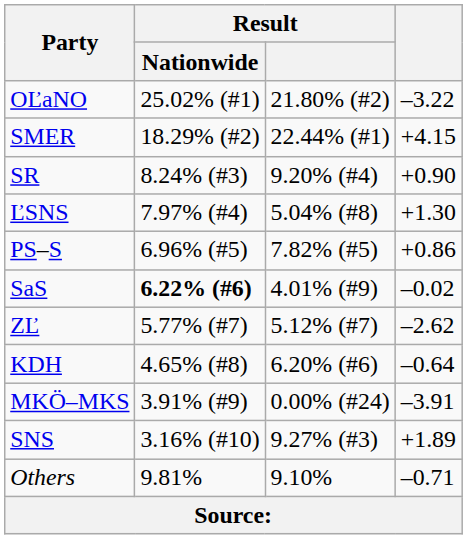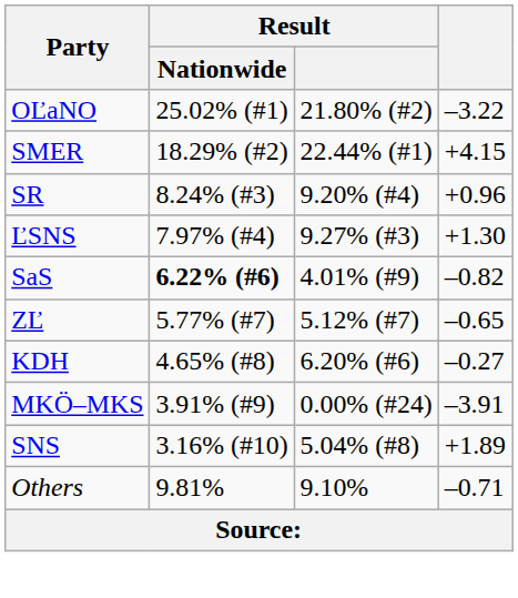 <table class="wikitable">
 <tr>
 <th rowspan="2">Party</th>
 <th colspan="2">Result</th>
 <th rowspan="2"></th>
 </tr>
 <tr>
 <th>Nationwide</th>
 <th></th>
 </tr>
 <tr>
 <td><a href='#'>OĽaNO</a></td>
 <td>25.02% (#1)</td>
 <td>21.80% (#2)</td>
 <td>–3.22</td>
 </tr>
 <tr>
 <td><a href='#'>SMER</a></td>
 <td>18.29% (#2)</td>
 <td>22.44% (#1)</td>
 <td>+4.15</td>
 </tr>
 <tr>
 <td><a href='#'>SR</a></td>
 <td>8.24% (#3)</td>
 <td>9.20% (#4)</td>
-<td>+0.90</td>
+<td>+0.96</td>
 </tr>
 <tr>
 <td><a href='#'>ĽSNS</a></td>
 <td>7.97% (#4)</td>
-<td>5.04% (#8)</td>
+<td>9.27% (#3)</td>
 <td>+1.30</td>
-</tr>
-<tr>
-<td><a href='#'>PS</a>–<a href='#'>S</a></td>
-<td>6.96% (#5)</td>
-<td>7.82% (#5)</td>
-<td>+0.86</td>
 </tr>
 <tr>
 <td><a href='#'>SaS</a></td>
 <td><strong>6.22% (#6)</strong></td>
 <td>4.01% (#9)</td>
-<td>–0.02</td>
+<td>–0.82</td>
 </tr>
 <tr>
 <td><a href='#'>ZĽ</a></td>
 <td>5.77% (#7)</td>
 <td>5.12% (#7)</td>
-<td>–2.62</td>
+<td>–0.65</td>
 </tr>
 <tr>
 <td><a href='#'>KDH</a></td>
 <td>4.65% (#8)</td>
 <td>6.20% (#6)</td>
-<td>–0.64</td>
+<td>–0.27</td>
 </tr>
 <tr>
 <td><a href='#'>MKÖ–MKS</a></td>
 <td>3.91% (#9)</td>
 <td>0.00% (#24)</td>
 <td>–3.91</td>
 </tr>
 <tr>
 <td><a href='#'>SNS</a></td>
 <td>3.16% (#10)</td>
-<td>9.27% (#3)</td>
+<td>5.04% (#8)</td>
 <td>+1.89</td>
 </tr>
 <tr>
 <td><em>Others</em></td>
 <td>9.81%</td>
 <td>9.10%</td>
 <td>–0.71</td>
 </tr>
 <tr>
 <th colspan="4">Source: </th>
 </tr>
 </table>
